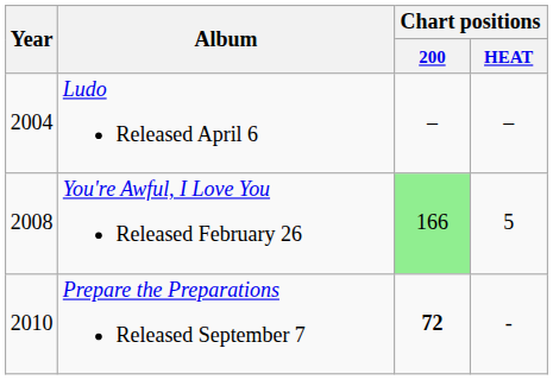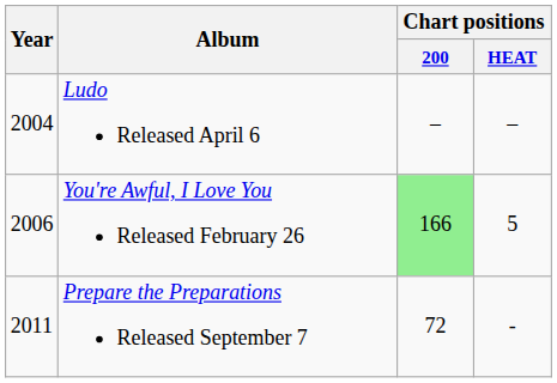 <table class="wikitable">
 <tr>
 <th style="width:18px;" rowspan="2">Year</th>
 <th style="width:245px;" rowspan="2">Album</th>
 <th colspan="2">Chart positions</th>
 </tr>
 <tr>
 <th style="width:50px;"><small><a href='#'>200</a></small></th>
 <th style="width:50px;"><small><a href='#'>HEAT</a></small></th>
 </tr>
 <tr>
 <td>2004</td>
 <td><em><a href='#'>Ludo</a></em><br><ul><li>Released April 6</li></ul></td>
 <td style="text-align:center;">–</td>
 <td style="text-align:center;">–</td>
 </tr>
 <tr>
-<td>2008</td>
+<td>2006</td>
 <td><em><a href='#'>You're Awful, I Love You</a></em><br><ul><li>Released February 26</li></ul></td>
 <td style="background: lightgreen; text-align:center;">166</td>
 <td style="text-align:center;">5</td>
 </tr>
 <tr>
-<td>2010</td>
+<td>2011</td>
 <td><em><a href='#'>Prepare the Preparations</a></em><br><ul><li>Released September 7</li></ul></td>
-<td style="text-align:center;"><strong>72</strong></td>
+<td style="text-align:center;">72</td>
 <td style="text-align:center;">-</td>
 </tr>
 </table>
